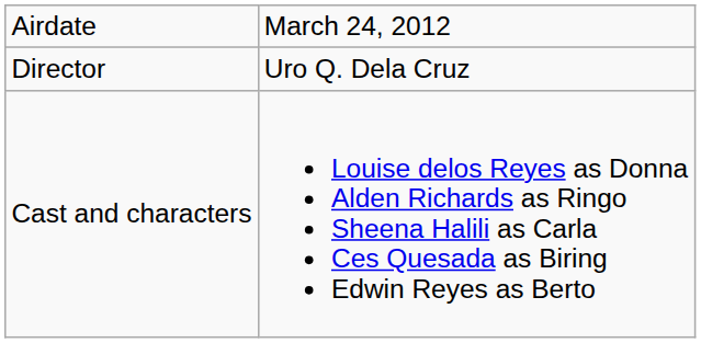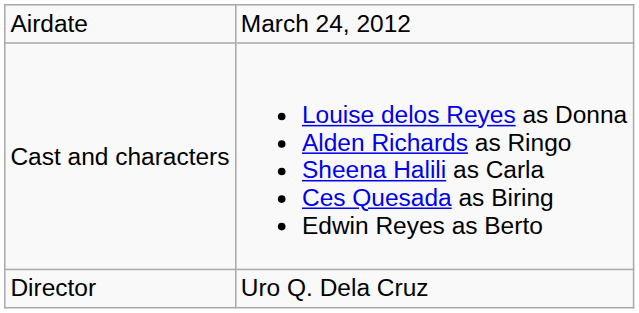 <table class="wikitable">
 <tr>
 <td>Airdate</td>
 <td>March 24, 2012</td>
 </tr>
 <tr>
+<td>Cast and characters</td>
+<td><br><ul><li><a href='#'>Louise delos Reyes</a> as Donna</li><li><a href='#'>Alden Richards</a> as Ringo</li><li><a href='#'>Sheena Halili</a> as Carla</li><li><a href='#'>Ces Quesada</a> as Biring</li><li>Edwin Reyes as Berto</li></ul></td>
+</tr>
+<tr>
 <td>Director</td>
 <td>Uro Q. Dela Cruz</td>
 </tr>
-<tr>
-<td>Cast and characters</td>
-<td><br><ul><li><a href='#'>Louise delos Reyes</a> as Donna</li><li><a href='#'>Alden Richards</a> as Ringo</li><li><a href='#'>Sheena Halili</a> as Carla</li><li><a href='#'>Ces Quesada</a> as Biring</li><li>Edwin Reyes as Berto</li></ul></td>
-</tr>
 </table>
